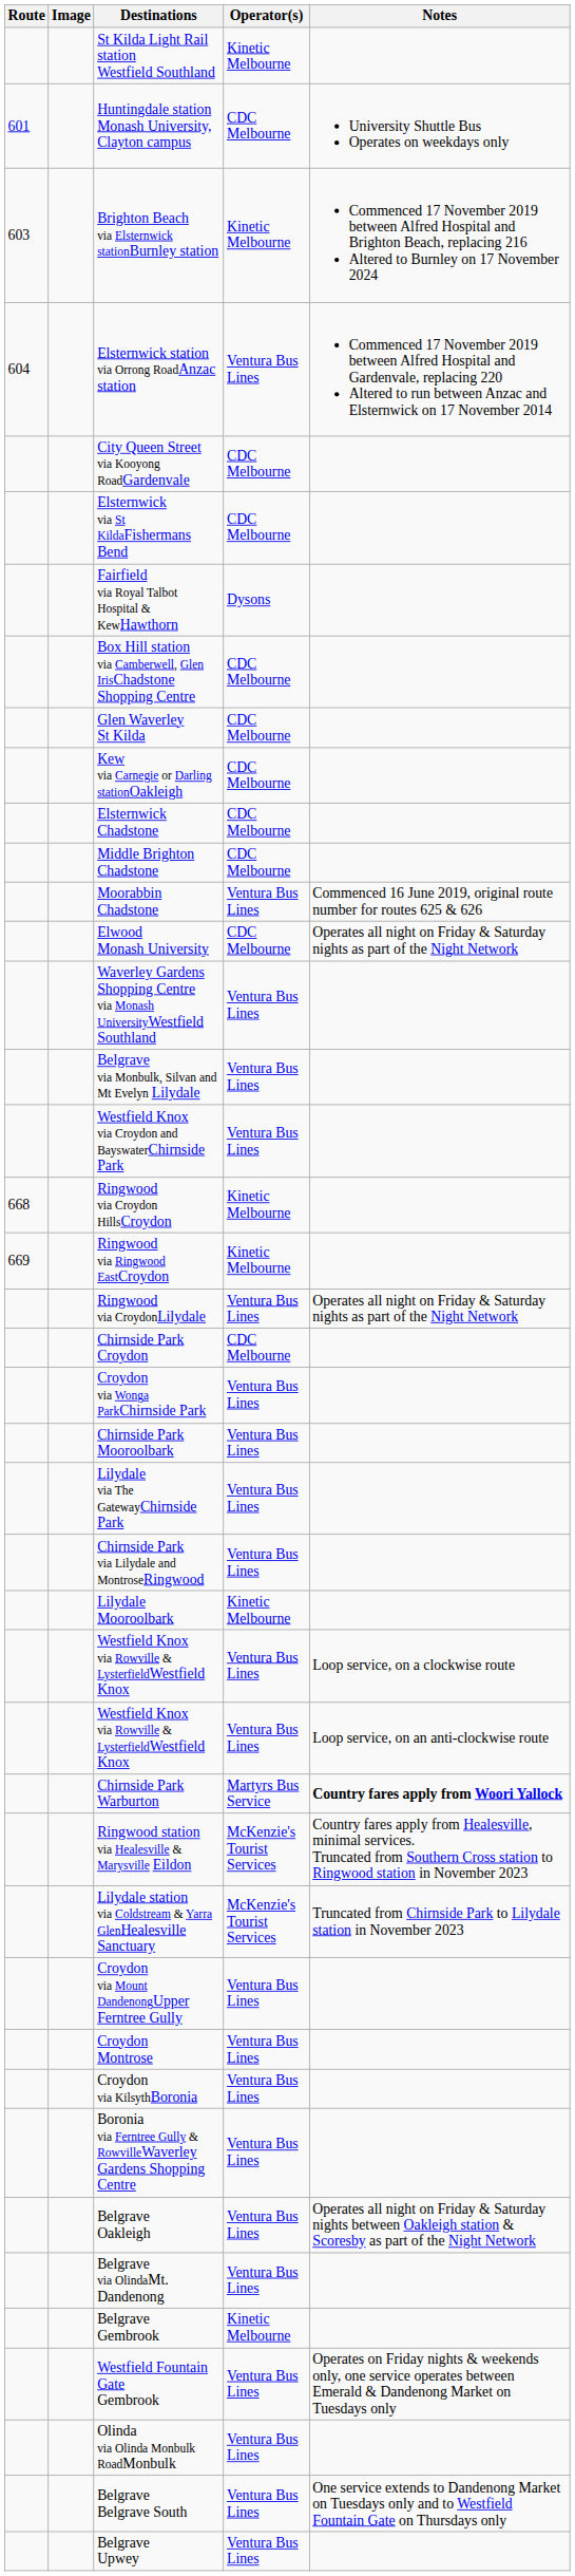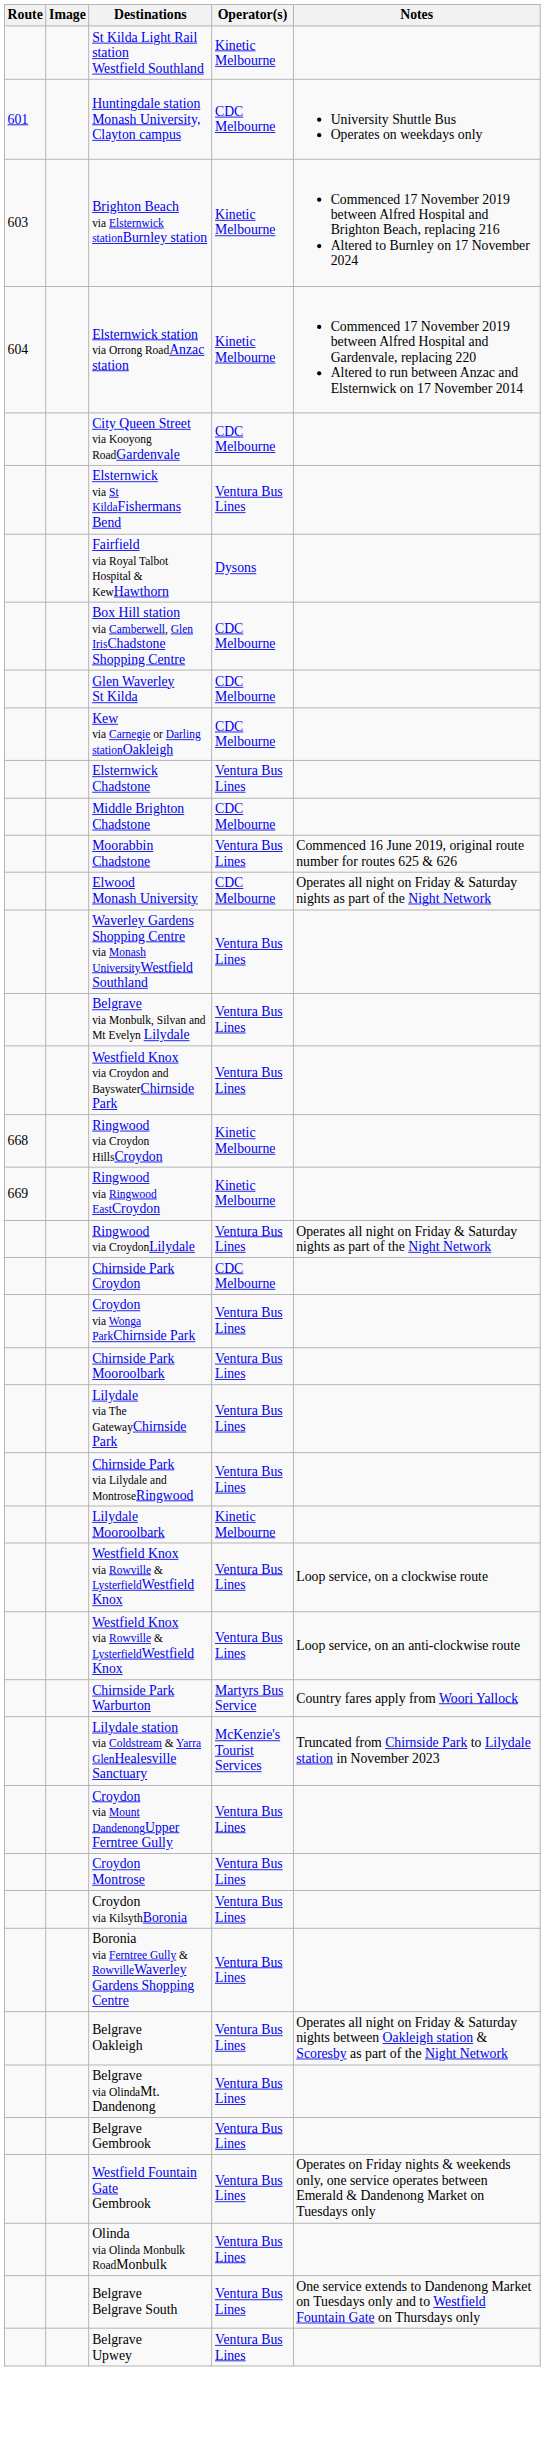 <table class="wikitable" style="text-align:left;padding:0; margin:0;">
 <tr>
 <th style="text-align:center;">Route</th>
 <th>Image</th>
 <th>Destinations</th>
 <th>Operator(s)</th>
 <th style="width:280px;">Notes</th>
 </tr>
 <tr>
 <td></td>
 <td></td>
 <td><a href='#'>St Kilda Light Rail station</a><br><a href='#'>Westfield Southland</a></td>
 <td><a href='#'>Kinetic Melbourne</a></td>
 <td></td>
 </tr>
 <tr>
 <td><a href='#'>601</a></td>
 <td></td>
 <td><a href='#'>Huntingdale station</a><br><a href='#'>Monash University, Clayton campus</a></td>
 <td><a href='#'>CDC Melbourne</a></td>
 <td><br><ul><li>University Shuttle Bus</li><li>Operates on weekdays only</li></ul></td>
 </tr>
 <tr>
 <td>603</td>
 <td></td>
 <td><a href='#'>Brighton Beach</a><br><small>via <a href='#'>Elsternwick station</a></small><a href='#'>Burnley station</a></td>
 <td><a href='#'>Kinetic Melbourne</a></td>
 <td><br><ul><li>Commenced 17 November 2019 between Alfred Hospital and Brighton Beach, replacing 216</li><li>Altered to Burnley on 17 November 2024</li></ul></td>
 </tr>
 <tr>
 <td>604</td>
 <td></td>
 <td><a href='#'>Elsternwick station</a><br><small>via Orrong Road</small><a href='#'>Anzac station</a></td>
-<td><a href='#'>Ventura Bus Lines</a></td>
+<td><a href='#'>Kinetic Melbourne</a></td>
 <td><br><ul><li>Commenced 17 November 2019 between Alfred Hospital and Gardenvale, replacing 220</li><li>Altered to run between Anzac and Elsternwick on 17 November 2014</li></ul></td>
 </tr>
 <tr>
 <td></td>
 <td></td>
 <td><a href='#'>City Queen Street</a><br><small>via Kooyong Road</small><a href='#'>Gardenvale</a></td>
 <td><a href='#'>CDC Melbourne</a></td>
 <td></td>
 </tr>
 <tr>
 <td></td>
 <td></td>
 <td><a href='#'>Elsternwick</a><br><small>via <a href='#'>St Kilda</a></small><a href='#'>Fishermans Bend</a></td>
-<td><a href='#'>CDC Melbourne</a></td>
+<td><a href='#'>Ventura Bus Lines</a></td>
 <td></td>
 </tr>
 <tr>
 <td></td>
 <td></td>
 <td><a href='#'>Fairfield</a><br><small>via Royal Talbot Hospital & Kew</small><a href='#'>Hawthorn</a></td>
 <td><a href='#'>Dysons</a></td>
 <td></td>
 </tr>
 <tr>
 <td></td>
 <td></td>
 <td><a href='#'>Box Hill station</a><br><small>via <a href='#'>Camberwell</a>, <a href='#'>Glen Iris</a></small><a href='#'>Chadstone Shopping Centre</a></td>
 <td><a href='#'>CDC Melbourne</a></td>
 <td></td>
 </tr>
 <tr>
 <td></td>
 <td></td>
 <td><a href='#'>Glen Waverley</a><br><a href='#'>St Kilda</a></td>
 <td><a href='#'>CDC Melbourne</a></td>
 <td></td>
 </tr>
 <tr>
 <td></td>
 <td></td>
 <td><a href='#'>Kew</a><br><small>via <a href='#'>Carnegie</a> or <a href='#'>Darling station</a></small><a href='#'>Oakleigh</a></td>
 <td><a href='#'>CDC Melbourne</a></td>
 <td></td>
 </tr>
 <tr>
 <td></td>
 <td></td>
 <td><a href='#'>Elsternwick</a><br><a href='#'>Chadstone</a></td>
-<td><a href='#'>CDC Melbourne</a></td>
+<td><a href='#'>Ventura Bus Lines</a></td>
 <td></td>
 </tr>
 <tr>
 <td></td>
 <td></td>
 <td><a href='#'>Middle Brighton</a><br><a href='#'>Chadstone</a></td>
 <td><a href='#'>CDC Melbourne</a></td>
 <td></td>
 </tr>
 <tr>
 <td></td>
 <td></td>
 <td><a href='#'>Moorabbin</a><br><a href='#'>Chadstone</a></td>
 <td><a href='#'>Ventura Bus Lines</a></td>
 <td>Commenced 16 June 2019, original route number for routes 625 & 626</td>
 </tr>
 <tr>
 <td></td>
 <td></td>
 <td><a href='#'>Elwood</a><br><a href='#'>Monash University</a></td>
 <td><a href='#'>CDC Melbourne</a></td>
 <td>Operates all night on Friday & Saturday nights as part of the <a href='#'>Night Network</a></td>
 </tr>
 <tr>
 <td></td>
 <td></td>
 <td><a href='#'>Waverley Gardens Shopping Centre</a><br><small> via <a href='#'>Monash University</a></small><a href='#'>Westfield Southland</a></td>
 <td><a href='#'>Ventura Bus Lines</a></td>
 <td></td>
 </tr>
 <tr>
 <td></td>
 <td></td>
 <td><a href='#'>Belgrave</a><br><small> via Monbulk, Silvan and Mt Evelyn </small><a href='#'>Lilydale</a></td>
 <td><a href='#'>Ventura Bus Lines</a></td>
 <td></td>
 </tr>
 <tr>
 <td></td>
 <td></td>
 <td><a href='#'>Westfield Knox</a><br><small>via Croydon and Bayswater</small><a href='#'>Chirnside Park</a></td>
 <td><a href='#'>Ventura Bus Lines</a></td>
 <td></td>
 </tr>
 <tr>
 <td>668</td>
 <td></td>
 <td><a href='#'>Ringwood</a><br><small>via Croydon Hills</small><a href='#'>Croydon</a></td>
 <td><a href='#'>Kinetic Melbourne</a></td>
 <td></td>
 </tr>
 <tr>
 <td>669</td>
 <td></td>
 <td><a href='#'>Ringwood</a><br><small>via <a href='#'>Ringwood East</a></small><a href='#'>Croydon</a></td>
 <td><a href='#'>Kinetic Melbourne</a></td>
 <td></td>
 </tr>
 <tr>
 <td></td>
 <td></td>
 <td><a href='#'>Ringwood</a><br><small>via Croydon</small><a href='#'>Lilydale</a></td>
 <td><a href='#'>Ventura Bus Lines</a></td>
 <td>Operates all night on Friday & Saturday nights as part of the <a href='#'>Night Network</a></td>
 </tr>
 <tr>
 <td></td>
 <td></td>
 <td><a href='#'>Chirnside Park</a><br><a href='#'>Croydon</a></td>
 <td><a href='#'>CDC Melbourne</a></td>
 <td></td>
 </tr>
 <tr>
 <td></td>
 <td></td>
 <td><a href='#'>Croydon</a><br><small>via <a href='#'>Wonga Park</a></small><a href='#'>Chirnside Park</a></td>
 <td><a href='#'>Ventura Bus Lines</a></td>
 <td></td>
 </tr>
 <tr>
 <td></td>
 <td></td>
 <td><a href='#'>Chirnside Park</a><br><a href='#'>Mooroolbark</a></td>
 <td><a href='#'>Ventura Bus Lines</a></td>
 <td></td>
 </tr>
 <tr>
 <td></td>
 <td></td>
 <td><a href='#'>Lilydale</a><br><small>via The Gateway</small><a href='#'>Chirnside Park</a></td>
 <td><a href='#'>Ventura Bus Lines</a></td>
 <td></td>
 </tr>
 <tr>
 <td></td>
 <td></td>
 <td><a href='#'>Chirnside Park</a><br><small>via Lilydale and Montrose</small><a href='#'>Ringwood</a></td>
 <td><a href='#'>Ventura Bus Lines</a></td>
 <td></td>
 </tr>
 <tr>
 <td></td>
 <td></td>
 <td><a href='#'>Lilydale</a><br><a href='#'>Mooroolbark</a></td>
 <td><a href='#'>Kinetic Melbourne</a></td>
 <td></td>
 </tr>
 <tr>
 <td></td>
 <td></td>
 <td><a href='#'>Westfield Knox</a><br><small>via <a href='#'>Rowville</a> & <a href='#'>Lysterfield</a></small><a href='#'>Westfield Knox</a></td>
 <td><a href='#'>Ventura Bus Lines</a></td>
 <td>Loop service, on a clockwise route</td>
 </tr>
 <tr>
 <td></td>
 <td></td>
 <td><a href='#'>Westfield Knox</a><br><small>via <a href='#'>Rowville</a> & <a href='#'>Lysterfield</a></small><a href='#'>Westfield Knox</a></td>
 <td><a href='#'>Ventura Bus Lines</a></td>
 <td>Loop service, on an anti-clockwise route</td>
 </tr>
 <tr>
 <td></td>
 <td></td>
 <td><a href='#'>Chirnside Park</a><br><a href='#'>Warburton</a></td>
 <td><a href='#'>Martyrs Bus Service</a></td>
-<td><strong>Country fares apply from <a href='#'>Woori Yallock</a></strong></td>
-</tr>
-<tr>
-<td></td>
-<td></td>
-<td><a href='#'>Ringwood station</a><br><small> via <a href='#'>Healesville</a> & <a href='#'>Marysville</a> </small><a href='#'>Eildon</a></td>
-<td><a href='#'>McKenzie's Tourist Services</a></td>
-<td>Country fares apply from <a href='#'>Healesville</a>, minimal services.<br>Truncated from <a href='#'>Southern Cross station</a> to <a href='#'>Ringwood station</a> in November 2023</td>
+<td>Country fares apply from <a href='#'>Woori Yallock</a></td>
 </tr>
 <tr>
 <td></td>
 <td></td>
 <td><a href='#'>Lilydale station</a><br><small> via <a href='#'>Coldstream</a> & <a href='#'>Yarra Glen</a></small><a href='#'>Healesville Sanctuary</a></td>
 <td><a href='#'>McKenzie's Tourist Services</a></td>
 <td>Truncated from <a href='#'>Chirnside Park</a> to <a href='#'>Lilydale station</a> in November 2023</td>
 </tr>
 <tr>
 <td></td>
 <td></td>
 <td><a href='#'>Croydon</a><br><small>via <a href='#'>Mount Dandenong</a></small><a href='#'>Upper Ferntree Gully</a></td>
 <td><a href='#'>Ventura Bus Lines</a></td>
 <td></td>
 </tr>
 <tr>
 <td></td>
 <td></td>
 <td><a href='#'>Croydon</a><br><a href='#'>Montrose</a></td>
 <td><a href='#'>Ventura Bus Lines</a></td>
 <td></td>
 </tr>
 <tr>
 <td></td>
 <td></td>
 <td>Croydon<br><small>via Kilsyth</small><a href='#'>Boronia</a></td>
 <td><a href='#'>Ventura Bus Lines</a></td>
 <td></td>
 </tr>
 <tr>
 <td></td>
 <td></td>
 <td>Boronia<br><small>via <a href='#'>Ferntree Gully</a> & <a href='#'>Rowville</a></small><a href='#'>Waverley Gardens Shopping Centre</a></td>
 <td><a href='#'>Ventura Bus Lines</a></td>
 <td></td>
 </tr>
 <tr>
 <td></td>
 <td></td>
 <td>Belgrave<br>Oakleigh</td>
 <td><a href='#'>Ventura Bus Lines</a></td>
 <td>Operates all night on Friday & Saturday nights between <a href='#'>Oakleigh station</a> & <a href='#'>Scoresby</a> as part of the <a href='#'>Night Network</a></td>
 </tr>
 <tr>
 <td></td>
 <td></td>
 <td>Belgrave<br><small>via Olinda</small>Mt. Dandenong</td>
 <td><a href='#'>Ventura Bus Lines</a></td>
 <td></td>
 </tr>
 <tr>
 <td></td>
 <td></td>
 <td>Belgrave<br>Gembrook</td>
-<td><a href='#'>Kinetic Melbourne</a></td>
+<td><a href='#'>Ventura Bus Lines</a></td>
 <td></td>
 </tr>
 <tr>
 <td></td>
 <td></td>
 <td><a href='#'>Westfield Fountain Gate</a><br>Gembrook</td>
 <td><a href='#'>Ventura Bus Lines</a></td>
 <td>Operates on Friday nights & weekends only, one service operates between Emerald & Dandenong Market on Tuesdays only</td>
 </tr>
 <tr>
 <td></td>
 <td></td>
 <td>Olinda<br><small>via Olinda Monbulk Road</small>Monbulk</td>
 <td><a href='#'>Ventura Bus Lines</a></td>
 <td></td>
 </tr>
 <tr>
 <td></td>
 <td></td>
 <td>Belgrave<br>Belgrave South</td>
 <td><a href='#'>Ventura Bus Lines</a></td>
 <td>One service extends to Dandenong Market on Tuesdays only and to <a href='#'>Westfield Fountain Gate</a> on Thursdays only</td>
 </tr>
 <tr>
 <td></td>
 <td></td>
 <td>Belgrave<br>Upwey</td>
 <td><a href='#'>Ventura Bus Lines</a></td>
 <td></td>
 </tr>
 </table>
